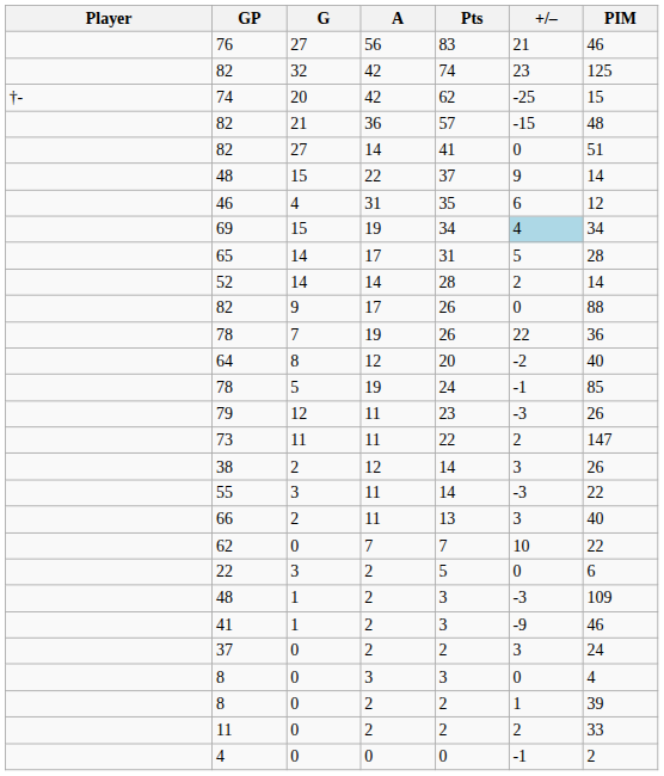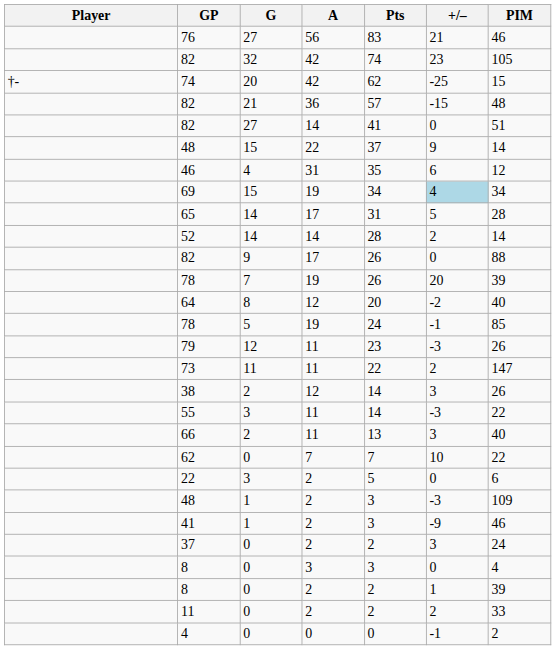 <table class="wikitable sortable">
 <tr>
 <th style="width:12em">Player</th>
 <th style="width:4em">GP</th>
 <th style="width:4em">G</th>
 <th style="width:4em">A</th>
 <th style="width:4em">Pts</th>
 <th style="width:4em">+/–</th>
 <th style="width:4em">PIM</th>
 </tr>
 <tr>
 <td></td>
 <td>76</td>
 <td>27</td>
 <td>56</td>
 <td>83</td>
 <td>21</td>
 <td>46</td>
 </tr>
 <tr>
 <td></td>
 <td>82</td>
 <td>32</td>
 <td>42</td>
 <td>74</td>
 <td>23</td>
-<td>125</td>
+<td>105</td>
 </tr>
 <tr>
 <td>†-</td>
 <td>74</td>
 <td>20</td>
 <td>42</td>
 <td>62</td>
 <td>-25</td>
 <td>15</td>
 </tr>
 <tr>
 <td></td>
 <td>82</td>
 <td>21</td>
 <td>36</td>
 <td>57</td>
 <td>-15</td>
 <td>48</td>
 </tr>
 <tr>
 <td></td>
 <td>82</td>
 <td>27</td>
 <td>14</td>
 <td>41</td>
 <td>0</td>
 <td>51</td>
 </tr>
 <tr>
 <td></td>
 <td>48</td>
 <td>15</td>
 <td>22</td>
 <td>37</td>
 <td>9</td>
 <td>14</td>
 </tr>
 <tr>
 <td></td>
 <td>46</td>
 <td>4</td>
 <td>31</td>
 <td>35</td>
 <td>6</td>
 <td>12</td>
 </tr>
 <tr>
 <td></td>
 <td>69</td>
 <td>15</td>
 <td>19</td>
 <td>34</td>
 <td style="background: lightblue;">4</td>
 <td>34</td>
 </tr>
 <tr>
 <td></td>
 <td>65</td>
 <td>14</td>
 <td>17</td>
 <td>31</td>
 <td>5</td>
 <td>28</td>
 </tr>
 <tr>
 <td></td>
 <td>52</td>
 <td>14</td>
 <td>14</td>
 <td>28</td>
 <td>2</td>
 <td>14</td>
 </tr>
 <tr>
 <td></td>
 <td>82</td>
 <td>9</td>
 <td>17</td>
 <td>26</td>
 <td>0</td>
 <td>88</td>
 </tr>
 <tr>
 <td></td>
 <td>78</td>
 <td>7</td>
 <td>19</td>
 <td>26</td>
-<td>22</td>
-<td>36</td>
+<td>20</td>
+<td>39</td>
 </tr>
 <tr>
 <td></td>
 <td>64</td>
 <td>8</td>
 <td>12</td>
 <td>20</td>
 <td>-2</td>
 <td>40</td>
 </tr>
 <tr>
 <td></td>
 <td>78</td>
 <td>5</td>
 <td>19</td>
 <td>24</td>
 <td>-1</td>
 <td>85</td>
 </tr>
 <tr>
 <td></td>
 <td>79</td>
 <td>12</td>
 <td>11</td>
 <td>23</td>
 <td>-3</td>
 <td>26</td>
 </tr>
 <tr>
 <td></td>
 <td>73</td>
 <td>11</td>
 <td>11</td>
 <td>22</td>
 <td>2</td>
 <td>147</td>
 </tr>
 <tr>
 <td></td>
 <td>38</td>
 <td>2</td>
 <td>12</td>
 <td>14</td>
 <td>3</td>
 <td>26</td>
 </tr>
 <tr>
 <td></td>
 <td>55</td>
 <td>3</td>
 <td>11</td>
 <td>14</td>
 <td>-3</td>
 <td>22</td>
 </tr>
 <tr>
 <td></td>
 <td>66</td>
 <td>2</td>
 <td>11</td>
 <td>13</td>
 <td>3</td>
 <td>40</td>
 </tr>
 <tr>
 <td></td>
 <td>62</td>
 <td>0</td>
 <td>7</td>
 <td>7</td>
 <td>10</td>
 <td>22</td>
 </tr>
 <tr>
 <td></td>
 <td>22</td>
 <td>3</td>
 <td>2</td>
 <td>5</td>
 <td>0</td>
 <td>6</td>
 </tr>
 <tr>
 <td></td>
 <td>48</td>
 <td>1</td>
 <td>2</td>
 <td>3</td>
 <td>-3</td>
 <td>109</td>
 </tr>
 <tr>
 <td></td>
 <td>41</td>
 <td>1</td>
 <td>2</td>
 <td>3</td>
 <td>-9</td>
 <td>46</td>
 </tr>
 <tr>
 <td></td>
 <td>37</td>
 <td>0</td>
 <td>2</td>
 <td>2</td>
 <td>3</td>
 <td>24</td>
 </tr>
 <tr>
 <td></td>
 <td>8</td>
 <td>0</td>
 <td>3</td>
 <td>3</td>
 <td>0</td>
 <td>4</td>
 </tr>
 <tr>
 <td></td>
 <td>8</td>
 <td>0</td>
 <td>2</td>
 <td>2</td>
 <td>1</td>
 <td>39</td>
 </tr>
 <tr>
 <td></td>
 <td>11</td>
 <td>0</td>
 <td>2</td>
 <td>2</td>
 <td>2</td>
 <td>33</td>
 </tr>
 <tr>
 <td></td>
 <td>4</td>
 <td>0</td>
 <td>0</td>
 <td>0</td>
 <td>-1</td>
 <td>2</td>
 </tr>
 </table>
